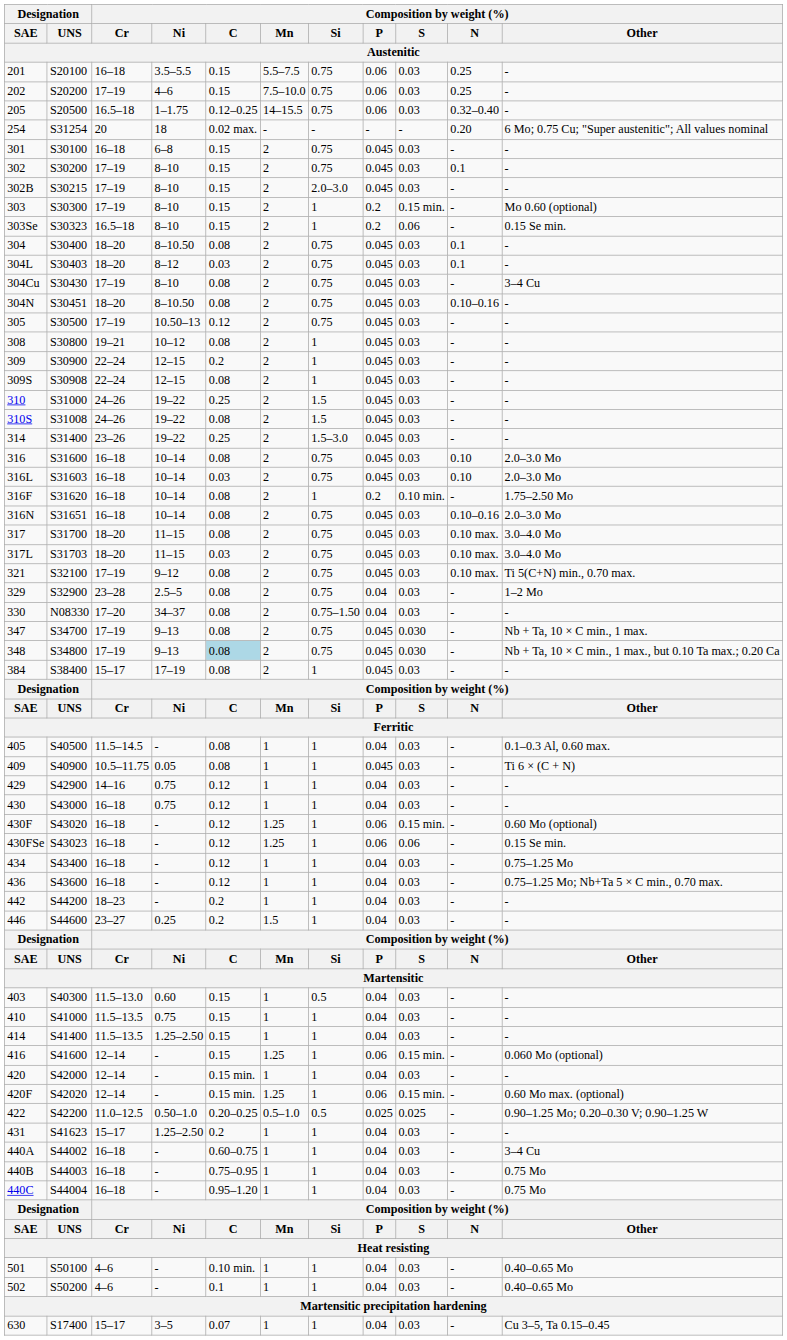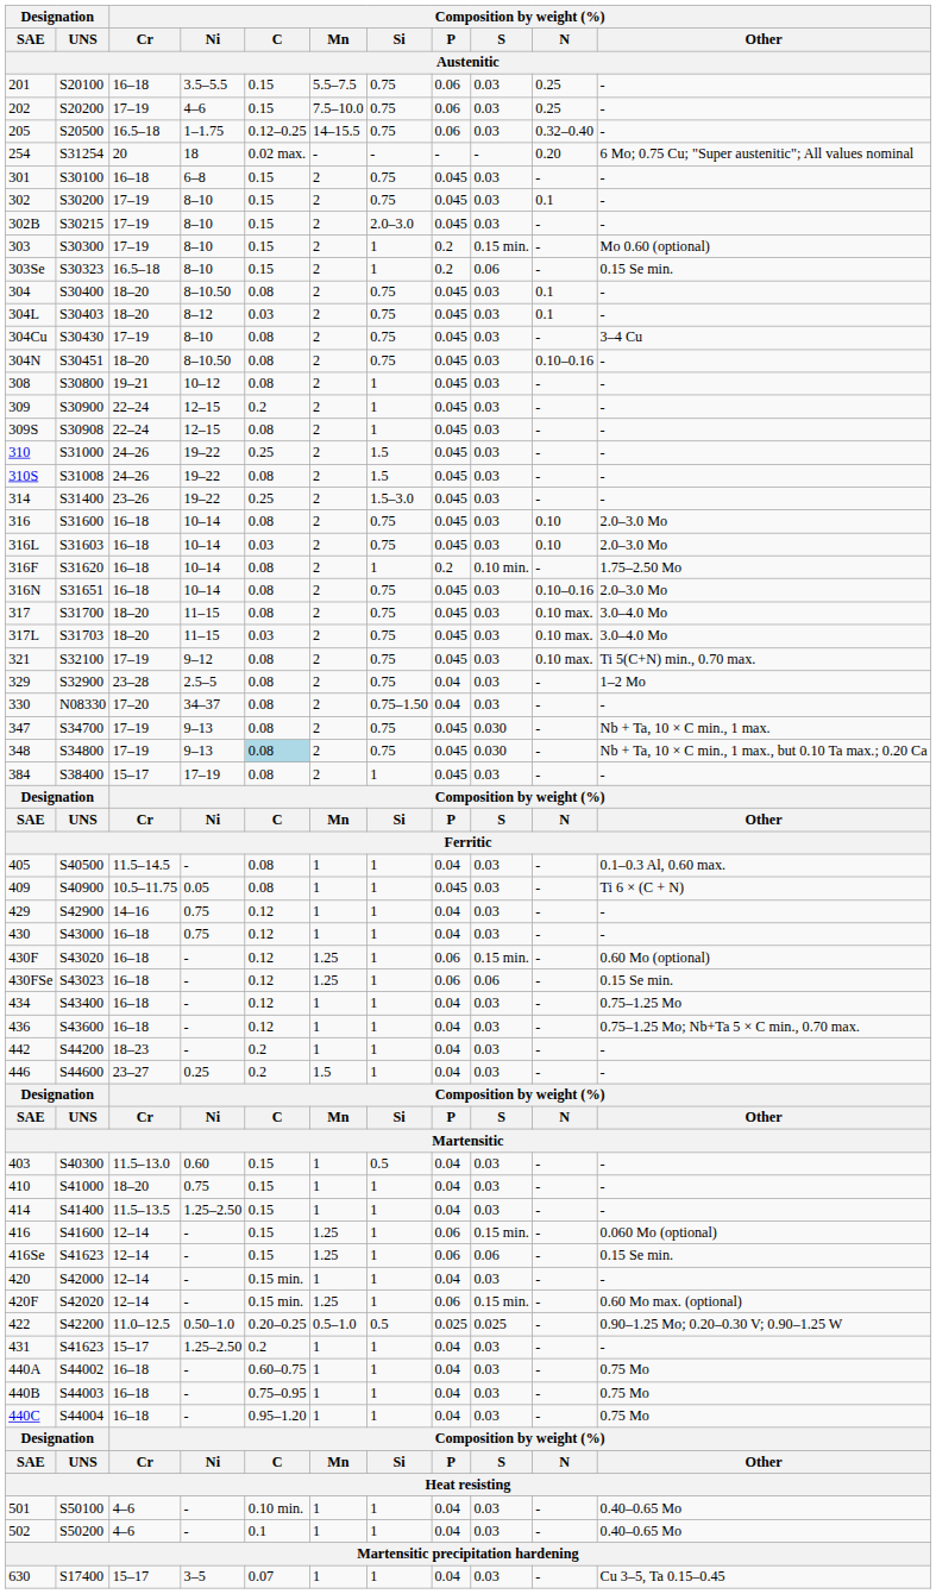 <table class="wikitable">
 <tr>
 <th colspan=2>Designation</th>
 <th colspan=9>Composition by weight (%)</th>
 </tr>
 <tr>
 <th>SAE</th>
 <th>UNS</th>
 <th>Cr</th>
 <th>Ni</th>
 <th>C</th>
 <th>Mn</th>
 <th>Si</th>
 <th>P</th>
 <th>S</th>
 <th>N</th>
 <th>Other</th>
 </tr>
 <tr>
 <th colspan="11">Austenitic</th>
 </tr>
 <tr>
 <td>201</td>
 <td>S20100</td>
 <td>16–18</td>
 <td>3.5–5.5</td>
 <td>0.15</td>
 <td>5.5–7.5</td>
 <td>0.75</td>
 <td>0.06</td>
 <td>0.03</td>
 <td>0.25</td>
 <td>-</td>
 </tr>
 <tr>
 <td>202</td>
 <td>S20200</td>
 <td>17–19</td>
 <td>4–6</td>
 <td>0.15</td>
 <td>7.5–10.0</td>
 <td>0.75</td>
 <td>0.06</td>
 <td>0.03</td>
 <td>0.25</td>
 <td>-</td>
 </tr>
 <tr>
 <td>205</td>
 <td>S20500</td>
 <td>16.5–18</td>
 <td>1–1.75</td>
 <td>0.12–0.25</td>
 <td>14–15.5</td>
 <td>0.75</td>
 <td>0.06</td>
 <td>0.03</td>
 <td>0.32–0.40</td>
 <td>-</td>
 </tr>
 <tr>
 <td>254</td>
 <td>S31254</td>
 <td>20</td>
 <td>18</td>
 <td>0.02 max.</td>
 <td>-</td>
 <td>-</td>
 <td>-</td>
 <td>-</td>
 <td>0.20</td>
 <td>6 Mo; 0.75 Cu; "Super austenitic"; All values nominal</td>
 </tr>
 <tr>
 <td>301</td>
 <td>S30100</td>
 <td>16–18</td>
 <td>6–8</td>
 <td>0.15</td>
 <td>2</td>
 <td>0.75</td>
 <td>0.045</td>
 <td>0.03</td>
 <td>-</td>
 <td>-</td>
 </tr>
 <tr>
 <td>302</td>
 <td>S30200</td>
 <td>17–19</td>
 <td>8–10</td>
 <td>0.15</td>
 <td>2</td>
 <td>0.75</td>
 <td>0.045</td>
 <td>0.03</td>
 <td>0.1</td>
 <td>-</td>
 </tr>
 <tr>
 <td>302B</td>
 <td>S30215</td>
 <td>17–19</td>
 <td>8–10</td>
 <td>0.15</td>
 <td>2</td>
 <td>2.0–3.0</td>
 <td>0.045</td>
 <td>0.03</td>
 <td>-</td>
 <td>-</td>
 </tr>
 <tr>
 <td>303</td>
 <td>S30300</td>
 <td>17–19</td>
 <td>8–10</td>
 <td>0.15</td>
 <td>2</td>
 <td>1</td>
 <td>0.2</td>
 <td>0.15 min.</td>
 <td>-</td>
 <td>Mo 0.60 (optional)</td>
 </tr>
 <tr>
 <td>303Se</td>
 <td>S30323</td>
 <td>16.5–18</td>
 <td>8–10</td>
 <td>0.15</td>
 <td>2</td>
 <td>1</td>
 <td>0.2</td>
 <td>0.06</td>
 <td>-</td>
 <td>0.15 Se min.</td>
 </tr>
 <tr>
 <td>304</td>
 <td>S30400</td>
 <td>18–20</td>
 <td>8–10.50</td>
 <td>0.08</td>
 <td>2</td>
 <td>0.75</td>
 <td>0.045</td>
 <td>0.03</td>
 <td>0.1</td>
 <td>-</td>
 </tr>
 <tr>
 <td>304L</td>
 <td>S30403</td>
 <td>18–20</td>
 <td>8–12</td>
 <td>0.03</td>
 <td>2</td>
 <td>0.75</td>
 <td>0.045</td>
 <td>0.03</td>
 <td>0.1</td>
 <td>-</td>
 </tr>
 <tr>
 <td>304Cu</td>
 <td>S30430</td>
 <td>17–19</td>
 <td>8–10</td>
 <td>0.08</td>
 <td>2</td>
 <td>0.75</td>
 <td>0.045</td>
 <td>0.03</td>
 <td>-</td>
 <td>3–4 Cu</td>
 </tr>
 <tr>
 <td>304N</td>
 <td>S30451</td>
 <td>18–20</td>
 <td>8–10.50</td>
 <td>0.08</td>
 <td>2</td>
 <td>0.75</td>
 <td>0.045</td>
 <td>0.03</td>
 <td>0.10–0.16</td>
-<td>-</td>
-</tr>
-<tr>
-<td>305</td>
-<td>S30500</td>
-<td>17–19</td>
-<td>10.50–13</td>
-<td>0.12</td>
-<td>2</td>
-<td>0.75</td>
-<td>0.045</td>
-<td>0.03</td>
-<td>-</td>
 <td>-</td>
 </tr>
 <tr>
 <td>308</td>
 <td>S30800</td>
 <td>19–21</td>
 <td>10–12</td>
 <td>0.08</td>
 <td>2</td>
 <td>1</td>
 <td>0.045</td>
 <td>0.03</td>
 <td>-</td>
 <td>-</td>
 </tr>
 <tr>
 <td>309</td>
 <td>S30900</td>
 <td>22–24</td>
 <td>12–15</td>
 <td>0.2</td>
 <td>2</td>
 <td>1</td>
 <td>0.045</td>
 <td>0.03</td>
 <td>-</td>
 <td>-</td>
 </tr>
 <tr>
 <td>309S</td>
 <td>S30908</td>
 <td>22–24</td>
 <td>12–15</td>
 <td>0.08</td>
 <td>2</td>
 <td>1</td>
 <td>0.045</td>
 <td>0.03</td>
 <td>-</td>
 <td>-</td>
 </tr>
 <tr>
 <td><a href='#'>310</a></td>
 <td>S31000</td>
 <td>24–26</td>
 <td>19–22</td>
 <td>0.25</td>
 <td>2</td>
 <td>1.5</td>
 <td>0.045</td>
 <td>0.03</td>
 <td>-</td>
 <td>-</td>
 </tr>
 <tr>
 <td><a href='#'>310S</a></td>
 <td>S31008</td>
 <td>24–26</td>
 <td>19–22</td>
 <td>0.08</td>
 <td>2</td>
 <td>1.5</td>
 <td>0.045</td>
 <td>0.03</td>
 <td>-</td>
 <td>-</td>
 </tr>
 <tr>
 <td>314</td>
 <td>S31400</td>
 <td>23–26</td>
 <td>19–22</td>
 <td>0.25</td>
 <td>2</td>
 <td>1.5–3.0</td>
 <td>0.045</td>
 <td>0.03</td>
 <td>-</td>
 <td>-</td>
 </tr>
 <tr>
 <td>316</td>
 <td>S31600</td>
 <td>16–18</td>
 <td>10–14</td>
 <td>0.08</td>
 <td>2</td>
 <td>0.75</td>
 <td>0.045</td>
 <td>0.03</td>
 <td>0.10</td>
 <td>2.0–3.0 Mo</td>
 </tr>
 <tr>
 <td>316L</td>
 <td>S31603</td>
 <td>16–18</td>
 <td>10–14</td>
 <td>0.03</td>
 <td>2</td>
 <td>0.75</td>
 <td>0.045</td>
 <td>0.03</td>
 <td>0.10</td>
 <td>2.0–3.0 Mo</td>
 </tr>
 <tr>
 <td>316F</td>
 <td>S31620</td>
 <td>16–18</td>
 <td>10–14</td>
 <td>0.08</td>
 <td>2</td>
 <td>1</td>
 <td>0.2</td>
 <td>0.10 min.</td>
 <td>-</td>
 <td>1.75–2.50 Mo</td>
 </tr>
 <tr>
 <td>316N</td>
 <td>S31651</td>
 <td>16–18</td>
 <td>10–14</td>
 <td>0.08</td>
 <td>2</td>
 <td>0.75</td>
 <td>0.045</td>
 <td>0.03</td>
 <td>0.10–0.16</td>
 <td>2.0–3.0 Mo</td>
 </tr>
 <tr>
 <td>317</td>
 <td>S31700</td>
 <td>18–20</td>
 <td>11–15</td>
 <td>0.08</td>
 <td>2</td>
 <td>0.75</td>
 <td>0.045</td>
 <td>0.03</td>
 <td>0.10 max.</td>
 <td>3.0–4.0 Mo</td>
 </tr>
 <tr>
 <td>317L</td>
 <td>S31703</td>
 <td>18–20</td>
 <td>11–15</td>
 <td>0.03</td>
 <td>2</td>
 <td>0.75</td>
 <td>0.045</td>
 <td>0.03</td>
 <td>0.10 max.</td>
 <td>3.0–4.0 Mo</td>
 </tr>
 <tr>
 <td>321</td>
 <td>S32100</td>
 <td>17–19</td>
 <td>9–12</td>
 <td>0.08</td>
 <td>2</td>
 <td>0.75</td>
 <td>0.045</td>
 <td>0.03</td>
 <td>0.10 max.</td>
 <td>Ti 5(C+N) min., 0.70 max.</td>
 </tr>
 <tr>
 <td>329</td>
 <td>S32900</td>
 <td>23–28</td>
 <td>2.5–5</td>
 <td>0.08</td>
 <td>2</td>
 <td>0.75</td>
 <td>0.04</td>
 <td>0.03</td>
 <td>-</td>
 <td>1–2 Mo</td>
 </tr>
 <tr>
 <td>330</td>
 <td>N08330</td>
 <td>17–20</td>
 <td>34–37</td>
 <td>0.08</td>
 <td>2</td>
 <td>0.75–1.50</td>
 <td>0.04</td>
 <td>0.03</td>
 <td>-</td>
 <td>-</td>
 </tr>
 <tr>
 <td>347</td>
 <td>S34700</td>
 <td>17–19</td>
 <td>9–13</td>
 <td>0.08</td>
 <td>2</td>
 <td>0.75</td>
 <td>0.045</td>
 <td>0.030</td>
 <td>-</td>
 <td>Nb + Ta, 10 × C min., 1 max.</td>
 </tr>
 <tr>
 <td>348</td>
 <td>S34800</td>
 <td>17–19</td>
 <td>9–13</td>
 <td style="background: lightblue;">0.08</td>
 <td>2</td>
 <td>0.75</td>
 <td>0.045</td>
 <td>0.030</td>
 <td>-</td>
 <td>Nb + Ta, 10 × C min., 1 max., but 0.10 Ta max.; 0.20 Ca</td>
 </tr>
 <tr>
 <td>384</td>
 <td>S38400</td>
 <td>15–17</td>
 <td>17–19</td>
 <td>0.08</td>
 <td>2</td>
 <td>1</td>
 <td>0.045</td>
 <td>0.03</td>
 <td>-</td>
 <td>-</td>
 </tr>
 <tr>
 <th colspan=2>Designation</th>
 <th colspan=9>Composition by weight (%)</th>
 </tr>
 <tr>
 <th>SAE</th>
 <th>UNS</th>
 <th>Cr</th>
 <th>Ni</th>
 <th>C</th>
 <th>Mn</th>
 <th>Si</th>
 <th>P</th>
 <th>S</th>
 <th>N</th>
 <th>Other</th>
 </tr>
 <tr>
 <th colspan="11">Ferritic</th>
 </tr>
 <tr>
 <td>405</td>
 <td>S40500</td>
 <td>11.5–14.5</td>
 <td>-</td>
 <td>0.08</td>
 <td>1</td>
 <td>1</td>
 <td>0.04</td>
 <td>0.03</td>
 <td>-</td>
 <td>0.1–0.3 Al, 0.60 max.</td>
 </tr>
 <tr>
 <td>409</td>
 <td>S40900</td>
 <td>10.5–11.75</td>
 <td>0.05</td>
 <td>0.08</td>
 <td>1</td>
 <td>1</td>
 <td>0.045</td>
 <td>0.03</td>
 <td>-</td>
 <td>Ti 6 × (C + N) </td>
 </tr>
 <tr>
 <td>429</td>
 <td>S42900</td>
 <td>14–16</td>
 <td>0.75</td>
 <td>0.12</td>
 <td>1</td>
 <td>1</td>
 <td>0.04</td>
 <td>0.03</td>
 <td>-</td>
 <td>-</td>
 </tr>
 <tr>
 <td>430</td>
 <td>S43000</td>
 <td>16–18</td>
 <td>0.75</td>
 <td>0.12</td>
 <td>1</td>
 <td>1</td>
 <td>0.04</td>
 <td>0.03</td>
 <td>-</td>
 <td>-</td>
 </tr>
 <tr>
 <td>430F</td>
 <td>S43020</td>
 <td>16–18</td>
 <td>-</td>
 <td>0.12</td>
 <td>1.25</td>
 <td>1</td>
 <td>0.06</td>
 <td>0.15 min.</td>
 <td>-</td>
 <td>0.60 Mo (optional)</td>
 </tr>
 <tr>
 <td>430FSe</td>
 <td>S43023</td>
 <td>16–18</td>
 <td>-</td>
 <td>0.12</td>
 <td>1.25</td>
 <td>1</td>
 <td>0.06</td>
 <td>0.06</td>
 <td>-</td>
 <td>0.15 Se min.</td>
 </tr>
 <tr>
 <td>434</td>
 <td>S43400</td>
 <td>16–18</td>
 <td>-</td>
 <td>0.12</td>
 <td>1</td>
 <td>1</td>
 <td>0.04</td>
 <td>0.03</td>
 <td>-</td>
 <td>0.75–1.25 Mo</td>
 </tr>
 <tr>
 <td>436</td>
 <td>S43600</td>
 <td>16–18</td>
 <td>-</td>
 <td>0.12</td>
 <td>1</td>
 <td>1</td>
 <td>0.04</td>
 <td>0.03</td>
 <td>-</td>
 <td>0.75–1.25 Mo; Nb+Ta 5 × C min., 0.70 max.</td>
 </tr>
 <tr>
 <td>442</td>
 <td>S44200</td>
 <td>18–23</td>
 <td>-</td>
 <td>0.2</td>
 <td>1</td>
 <td>1</td>
 <td>0.04</td>
 <td>0.03</td>
 <td>-</td>
 <td>-</td>
 </tr>
 <tr>
 <td>446</td>
 <td>S44600</td>
 <td>23–27</td>
 <td>0.25</td>
 <td>0.2</td>
 <td>1.5</td>
 <td>1</td>
 <td>0.04</td>
 <td>0.03</td>
 <td>-</td>
 <td>-</td>
 </tr>
 <tr>
 <th colspan=2>Designation</th>
 <th colspan=9>Composition by weight (%)</th>
 </tr>
 <tr>
 <th>SAE</th>
 <th>UNS</th>
 <th>Cr</th>
 <th>Ni</th>
 <th>C</th>
 <th>Mn</th>
 <th>Si</th>
 <th>P</th>
 <th>S</th>
 <th>N</th>
 <th>Other</th>
 </tr>
 <tr>
 <th colspan="11">Martensitic</th>
 </tr>
 <tr>
 <td>403</td>
 <td>S40300</td>
 <td>11.5–13.0</td>
 <td>0.60</td>
 <td>0.15</td>
 <td>1</td>
 <td>0.5</td>
 <td>0.04</td>
 <td>0.03</td>
 <td>-</td>
 <td>-</td>
 </tr>
 <tr>
 <td>410</td>
 <td>S41000</td>
-<td>11.5–13.5</td>
+<td>18–20</td>
 <td>0.75</td>
 <td>0.15</td>
 <td>1</td>
 <td>1</td>
 <td>0.04</td>
 <td>0.03</td>
 <td>-</td>
 <td>-</td>
 </tr>
 <tr>
 <td>414</td>
 <td>S41400</td>
 <td>11.5–13.5</td>
 <td>1.25–2.50</td>
 <td>0.15</td>
 <td>1</td>
 <td>1</td>
 <td>0.04</td>
 <td>0.03</td>
 <td>-</td>
 <td>-</td>
 </tr>
 <tr>
 <td>416</td>
 <td>S41600</td>
 <td>12–14</td>
 <td>-</td>
 <td>0.15</td>
 <td>1.25</td>
 <td>1</td>
 <td>0.06</td>
 <td>0.15 min.</td>
 <td>-</td>
 <td>0.060 Mo (optional)</td>
+</tr>
+<tr>
+<td>416Se</td>
+<td>S41623</td>
+<td>12–14</td>
+<td>-</td>
+<td>0.15</td>
+<td>1.25</td>
+<td>1</td>
+<td>0.06</td>
+<td>0.06</td>
+<td>-</td>
+<td>0.15 Se min.</td>
 </tr>
 <tr>
 <td>420</td>
 <td>S42000</td>
 <td>12–14</td>
 <td>-</td>
 <td>0.15 min.</td>
 <td>1</td>
 <td>1</td>
 <td>0.04</td>
 <td>0.03</td>
 <td>-</td>
 <td>-</td>
 </tr>
 <tr>
 <td>420F</td>
 <td>S42020</td>
 <td>12–14</td>
 <td>-</td>
 <td>0.15 min.</td>
 <td>1.25</td>
 <td>1</td>
 <td>0.06</td>
 <td>0.15 min.</td>
 <td>-</td>
 <td>0.60 Mo max. (optional)</td>
 </tr>
 <tr>
 <td>422</td>
 <td>S42200</td>
 <td>11.0–12.5</td>
 <td>0.50–1.0</td>
 <td>0.20–0.25</td>
 <td>0.5–1.0</td>
 <td>0.5</td>
 <td>0.025</td>
 <td>0.025</td>
 <td>-</td>
 <td>0.90–1.25 Mo; 0.20–0.30 V; 0.90–1.25 W</td>
 </tr>
 <tr>
 <td>431</td>
 <td>S41623</td>
 <td>15–17</td>
 <td>1.25–2.50</td>
 <td>0.2</td>
 <td>1</td>
 <td>1</td>
 <td>0.04</td>
 <td>0.03</td>
 <td>-</td>
 <td>-</td>
 </tr>
 <tr>
 <td>440A</td>
 <td>S44002</td>
 <td>16–18</td>
 <td>-</td>
 <td>0.60–0.75</td>
 <td>1</td>
 <td>1</td>
 <td>0.04</td>
 <td>0.03</td>
 <td>-</td>
-<td>3–4 Cu</td>
+<td>0.75 Mo</td>
 </tr>
 <tr>
 <td>440B</td>
 <td>S44003</td>
 <td>16–18</td>
 <td>-</td>
 <td>0.75–0.95</td>
 <td>1</td>
 <td>1</td>
 <td>0.04</td>
 <td>0.03</td>
 <td>-</td>
 <td>0.75 Mo</td>
 </tr>
 <tr>
 <td><a href='#'>440C</a></td>
 <td>S44004</td>
 <td>16–18</td>
 <td>-</td>
 <td>0.95–1.20</td>
 <td>1</td>
 <td>1</td>
 <td>0.04</td>
 <td>0.03</td>
 <td>-</td>
 <td>0.75 Mo</td>
 </tr>
 <tr>
 <th colspan=2>Designation</th>
 <th colspan=9>Composition by weight (%)</th>
 </tr>
 <tr>
 <th>SAE</th>
 <th>UNS</th>
 <th>Cr</th>
 <th>Ni</th>
 <th>C</th>
 <th>Mn</th>
 <th>Si</th>
 <th>P</th>
 <th>S</th>
 <th>N</th>
 <th>Other</th>
 </tr>
 <tr>
 <th colspan="11">Heat resisting</th>
 </tr>
 <tr>
 <td>501</td>
 <td>S50100</td>
 <td>4–6</td>
 <td>-</td>
 <td>0.10 min.</td>
 <td>1</td>
 <td>1</td>
 <td>0.04</td>
 <td>0.03</td>
 <td>-</td>
 <td>0.40–0.65 Mo</td>
 </tr>
 <tr>
 <td>502</td>
 <td>S50200</td>
 <td>4–6</td>
 <td>-</td>
 <td>0.1</td>
 <td>1</td>
 <td>1</td>
 <td>0.04</td>
 <td>0.03</td>
 <td>-</td>
 <td>0.40–0.65 Mo</td>
 </tr>
 <tr>
 <th colspan="11">Martensitic precipitation hardening</th>
 </tr>
 <tr>
 <td>630</td>
 <td>S17400</td>
 <td>15–17</td>
 <td>3–5</td>
 <td>0.07</td>
 <td>1</td>
 <td>1</td>
 <td>0.04</td>
 <td>0.03</td>
 <td>-</td>
 <td>Cu 3–5, Ta 0.15–0.45 </td>
 </tr>
 </table>
